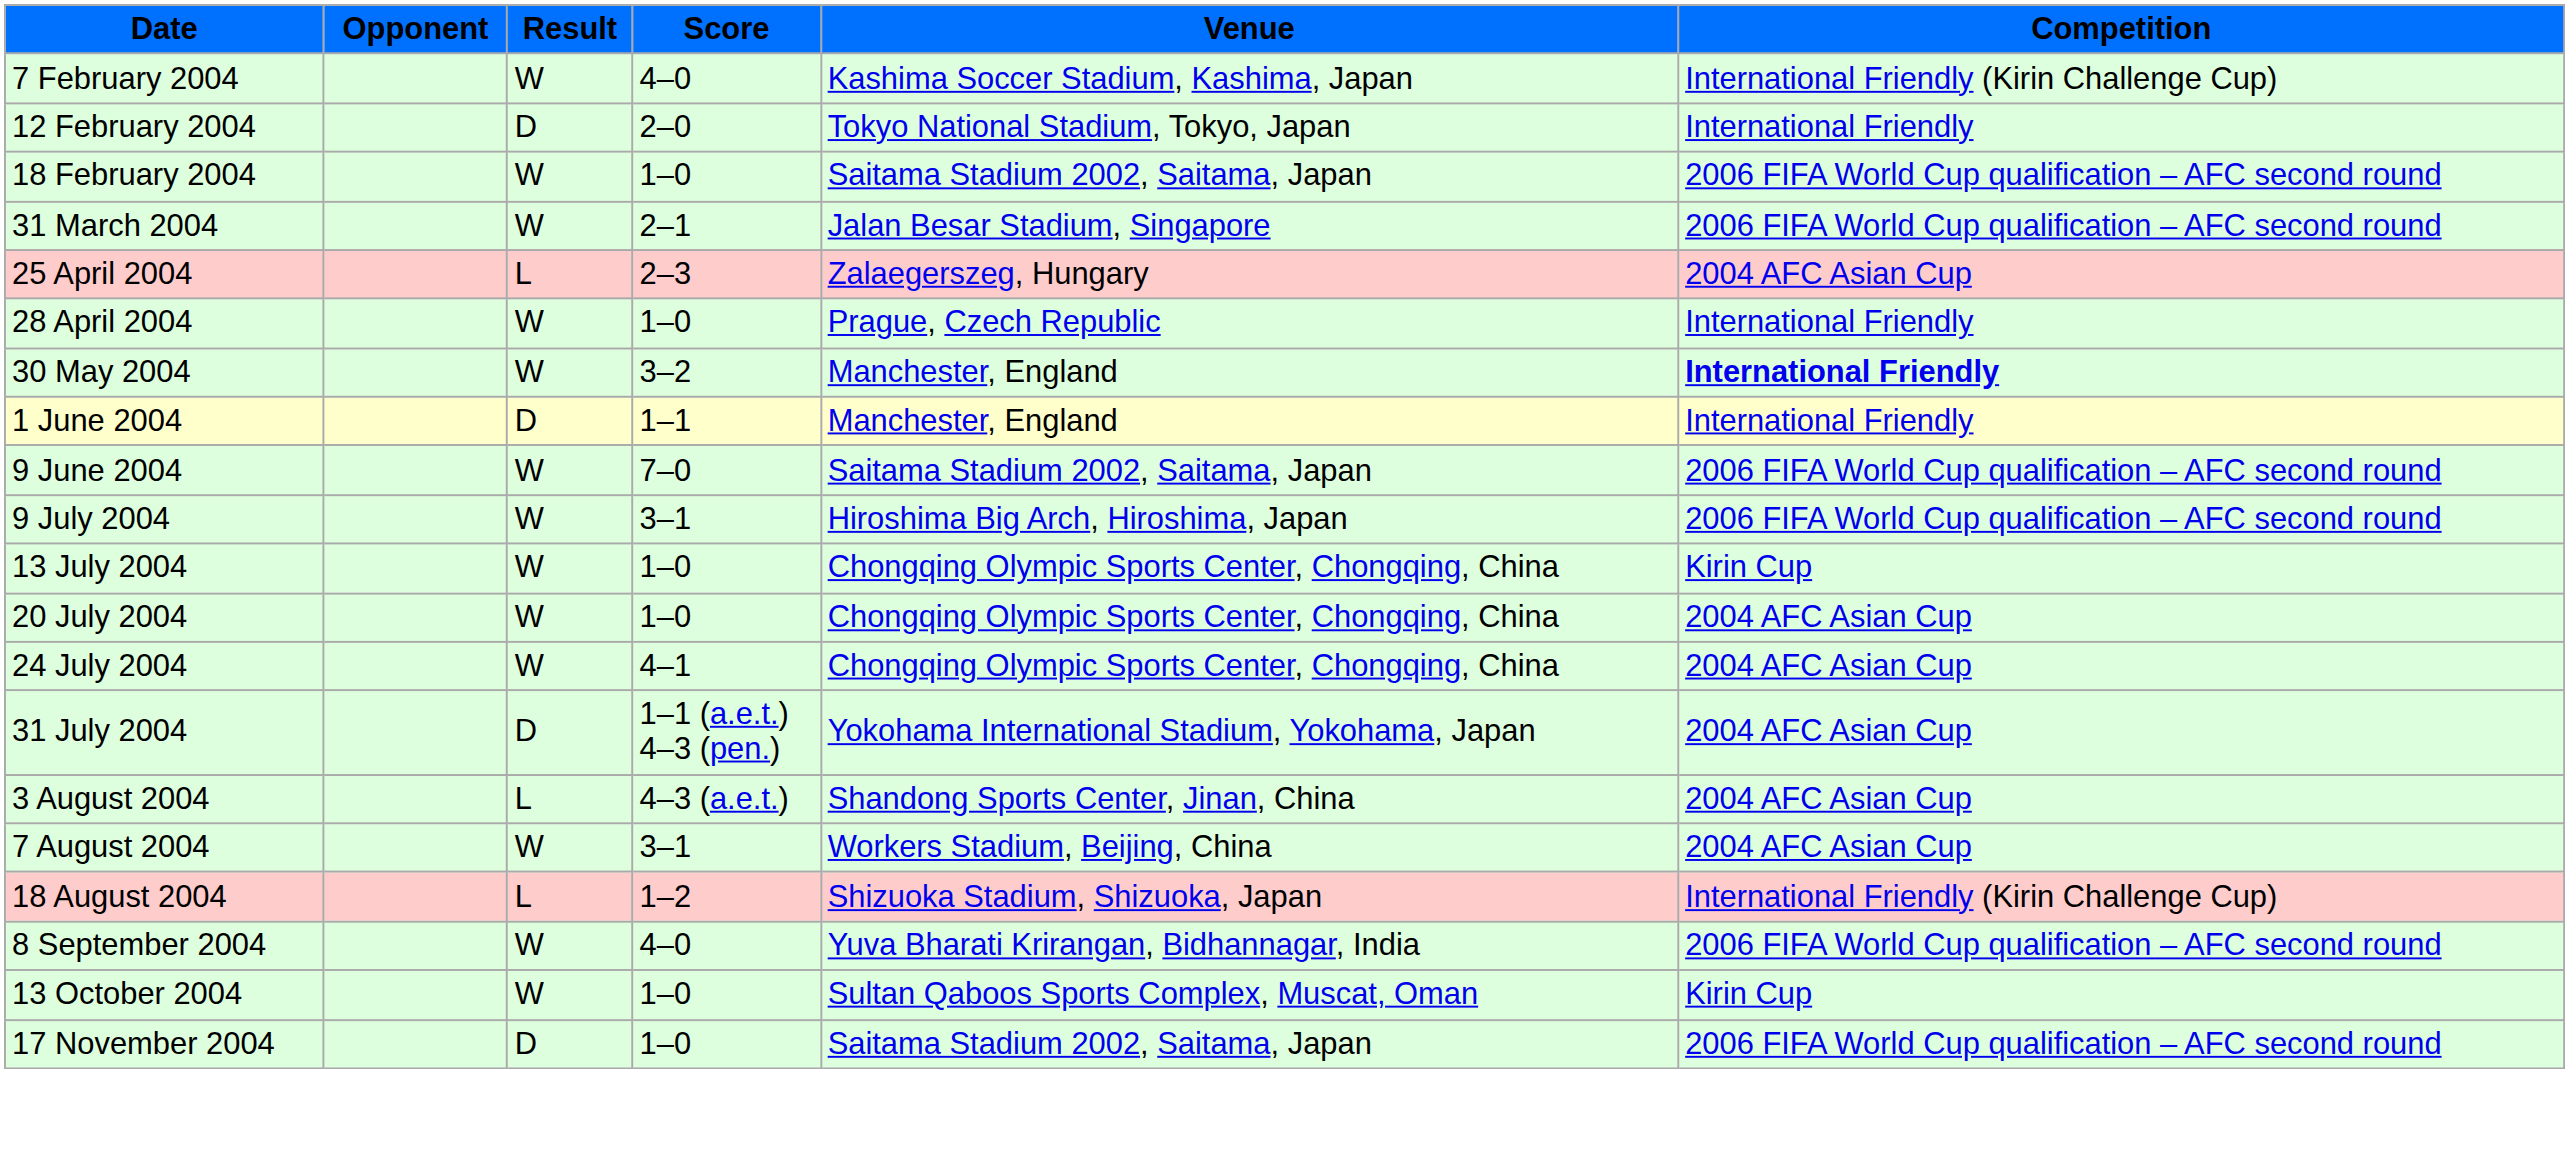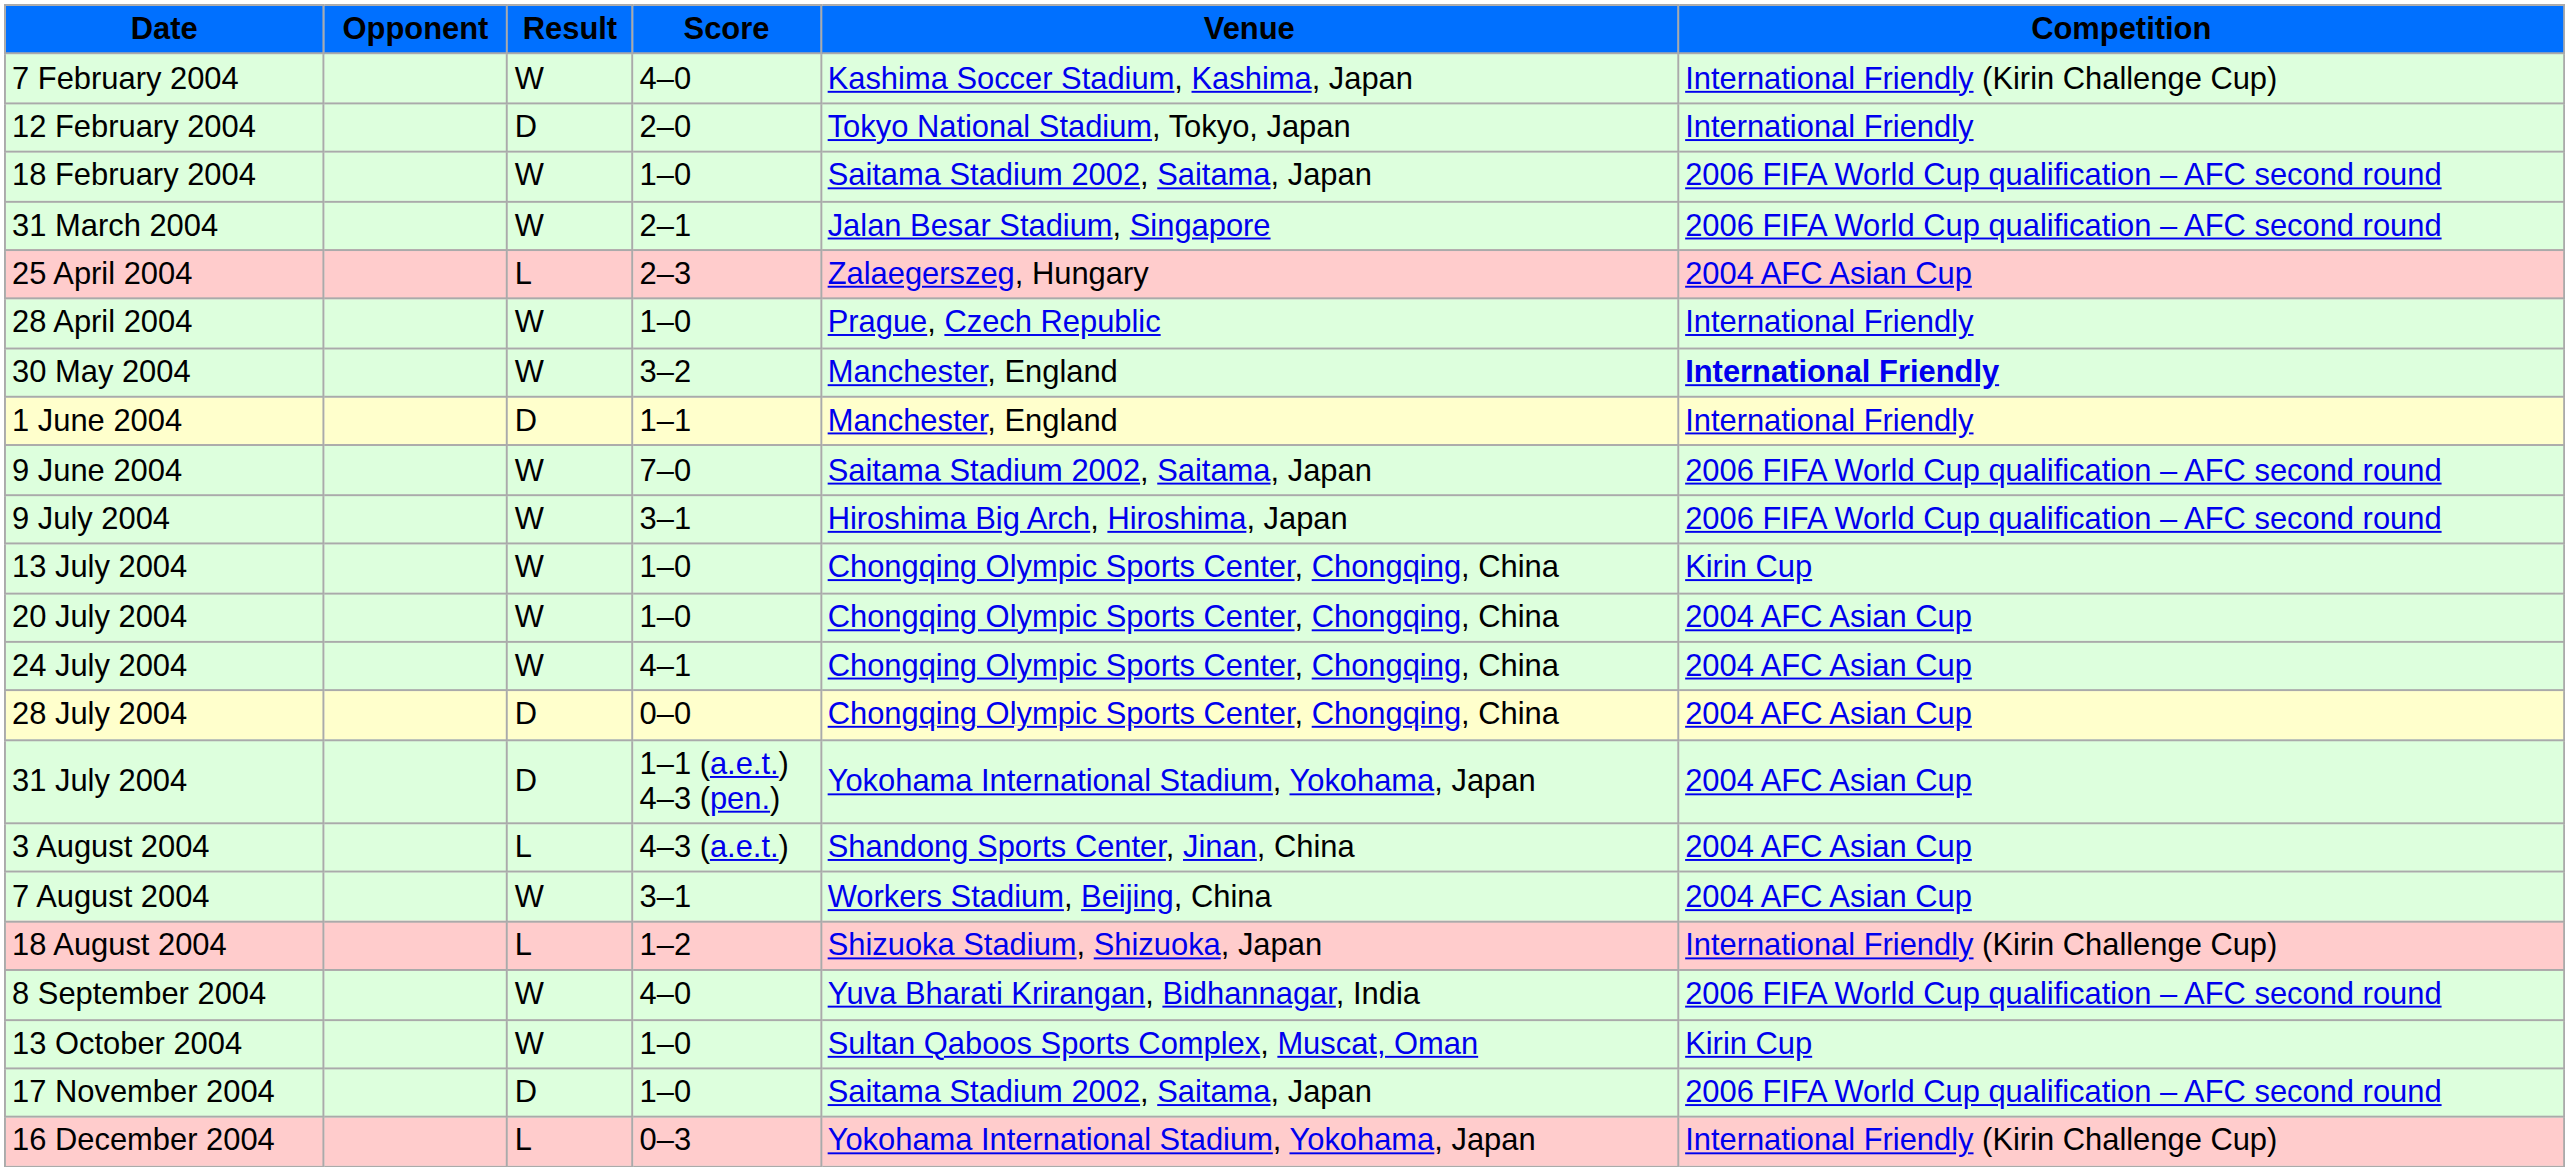 <table width=105% class="wikitable">
 <tr>
 <th style="background:#0070FF;"><span>Date</span></th>
 <th style="background:#0070FF;"><span>Opponent</span></th>
 <th style="background:#0070FF;"><span>Result</span></th>
 <th style="background:#0070FF;"><span>Score</span></th>
 <th style="background:#0070FF;"><span>Venue</span></th>
 <th style="background:#0070FF;"><span>Competition</span></th>
 </tr>
 <tr style="background:#dfd;">
 <td>7 February 2004</td>
 <td></td>
 <td>W</td>
 <td>4–0</td>
 <td> <a href='#'>Kashima Soccer Stadium</a>, <a href='#'>Kashima</a>, Japan</td>
 <td><a href='#'>International Friendly</a> (Kirin Challenge Cup)</td>
 </tr>
 <tr style="background:#DFD;">
 <td>12 February 2004</td>
 <td></td>
 <td>D</td>
 <td>2–0</td>
 <td> <a href='#'>Tokyo National Stadium</a>, Tokyo, Japan</td>
 <td><a href='#'>International Friendly</a></td>
 </tr>
 <tr style="background:#dfd;">
 <td>18 February 2004</td>
 <td></td>
 <td>W</td>
 <td>1–0</td>
 <td> <a href='#'>Saitama Stadium 2002</a>, <a href='#'>Saitama</a>, Japan</td>
 <td><a href='#'>2006 FIFA World Cup qualification – AFC second round</a></td>
 </tr>
 <tr style="background:#dfd;">
 <td>31 March 2004</td>
 <td></td>
 <td>W</td>
 <td>2–1</td>
 <td> <a href='#'>Jalan Besar Stadium</a>, <a href='#'>Singapore</a></td>
 <td><a href='#'>2006 FIFA World Cup qualification – AFC second round</a></td>
 </tr>
 <tr style="background:#fcc;">
 <td>25 April 2004</td>
 <td></td>
 <td>L</td>
 <td>2–3</td>
 <td> <a href='#'>Zalaegerszeg</a>, Hungary</td>
 <td><a href='#'>2004 AFC Asian Cup</a></td>
 </tr>
 <tr style="background:#dfd;">
 <td>28 April 2004</td>
 <td></td>
 <td>W</td>
 <td>1–0</td>
 <td> <a href='#'>Prague</a>, <a href='#'>Czech Republic</a></td>
 <td><a href='#'>International Friendly</a></td>
 </tr>
 <tr style="background:#dfd;">
 <td>30 May 2004</td>
 <td></td>
 <td>W</td>
 <td>3–2</td>
 <td> <a href='#'>Manchester</a>, England</td>
 <td><strong><a href='#'>International Friendly</a></strong></td>
 </tr>
 <tr style="background:#ffc;">
 <td>1 June 2004</td>
 <td></td>
 <td>D</td>
 <td>1–1</td>
 <td> <a href='#'>Manchester</a>, England</td>
 <td><a href='#'>International Friendly</a></td>
 </tr>
 <tr style="background:#dfd;">
 <td>9 June 2004</td>
 <td></td>
 <td>W</td>
 <td>7–0</td>
 <td> <a href='#'>Saitama Stadium 2002</a>, <a href='#'>Saitama</a>, Japan</td>
 <td><a href='#'>2006 FIFA World Cup qualification – AFC second round</a></td>
 </tr>
 <tr style="background:#dfd;">
 <td>9 July 2004</td>
 <td></td>
 <td>W</td>
 <td>3–1</td>
 <td> <a href='#'>Hiroshima Big Arch</a>, <a href='#'>Hiroshima</a>, Japan</td>
 <td><a href='#'>2006 FIFA World Cup qualification – AFC second round</a></td>
 </tr>
 <tr style="background:#dfd;">
 <td>13 July 2004</td>
 <td></td>
 <td>W</td>
 <td>1–0</td>
 <td> <a href='#'>Chongqing Olympic Sports Center</a>, <a href='#'>Chongqing</a>, China</td>
 <td><a href='#'>Kirin Cup</a></td>
 </tr>
 <tr style="background:#dfd;">
 <td>20 July 2004</td>
 <td></td>
 <td>W</td>
 <td>1–0</td>
 <td> <a href='#'>Chongqing Olympic Sports Center</a>, <a href='#'>Chongqing</a>, China</td>
 <td><a href='#'>2004 AFC Asian Cup</a></td>
 </tr>
 <tr style="background:#dfd;">
 <td>24 July 2004</td>
 <td></td>
 <td>W</td>
 <td>4–1</td>
 <td> <a href='#'>Chongqing Olympic Sports Center</a>, <a href='#'>Chongqing</a>, China</td>
 <td><a href='#'>2004 AFC Asian Cup</a></td>
 </tr>
+<tr style="background:#ffc;">
+<td>28 July 2004</td>
+<td></td>
+<td>D</td>
+<td>0–0</td>
+<td> <a href='#'>Chongqing Olympic Sports Center</a>, <a href='#'>Chongqing</a>, China</td>
+<td><a href='#'>2004 AFC Asian Cup</a></td>
+</tr>
 <tr style="background:#dfd;">
 <td>31 July 2004</td>
 <td></td>
 <td>D</td>
 <td>1–1 (<a href='#'>a.e.t.</a>)<br>4–3 (<a href='#'>pen.</a>)</td>
 <td> <a href='#'>Yokohama International Stadium</a>, <a href='#'>Yokohama</a>, Japan</td>
 <td><a href='#'>2004 AFC Asian Cup</a></td>
 </tr>
 <tr style="background:#dfd;">
 <td>3 August 2004</td>
 <td></td>
 <td>L</td>
 <td>4–3 (<a href='#'>a.e.t.</a>)</td>
 <td> <a href='#'>Shandong Sports Center</a>, <a href='#'>Jinan</a>, China</td>
 <td><a href='#'>2004 AFC Asian Cup</a></td>
 </tr>
 <tr style="background:#dfd;">
 <td>7 August 2004</td>
 <td></td>
 <td>W</td>
 <td>3–1</td>
 <td> <a href='#'>Workers Stadium</a>, <a href='#'>Beijing</a>, China</td>
 <td><a href='#'>2004 AFC Asian Cup</a></td>
 </tr>
 <tr style="background:#fcc;">
 <td>18 August 2004</td>
 <td></td>
 <td>L</td>
 <td>1–2</td>
 <td> <a href='#'>Shizuoka Stadium</a>, <a href='#'>Shizuoka</a>, Japan</td>
 <td><a href='#'>International Friendly</a> (Kirin Challenge Cup)</td>
 </tr>
 <tr style="background:#dfd;">
 <td>8 September 2004</td>
 <td></td>
 <td>W</td>
 <td>4–0</td>
 <td> <a href='#'>Yuva Bharati Krirangan</a>, <a href='#'>Bidhannagar</a>, India</td>
 <td><a href='#'>2006 FIFA World Cup qualification – AFC second round</a></td>
 </tr>
 <tr style="background:#dfd;">
 <td>13 October 2004</td>
 <td></td>
 <td>W</td>
 <td>1–0</td>
 <td> <a href='#'>Sultan Qaboos Sports Complex</a>, <a href='#'>Muscat, Oman</a></td>
 <td><a href='#'>Kirin Cup</a></td>
 </tr>
 <tr style="background:#dfd;">
 <td>17 November 2004</td>
 <td></td>
 <td>D</td>
 <td>1–0</td>
 <td> <a href='#'>Saitama Stadium 2002</a>, <a href='#'>Saitama</a>, Japan</td>
 <td><a href='#'>2006 FIFA World Cup qualification – AFC second round</a></td>
 </tr>
+<tr style="background:#fcc;">
+<td>16 December 2004</td>
+<td></td>
+<td>L</td>
+<td>0–3</td>
+<td> <a href='#'>Yokohama International Stadium</a>, <a href='#'>Yokohama</a>, Japan</td>
+<td><a href='#'>International Friendly</a> (Kirin Challenge Cup)</td>
+</tr>
 </table>
